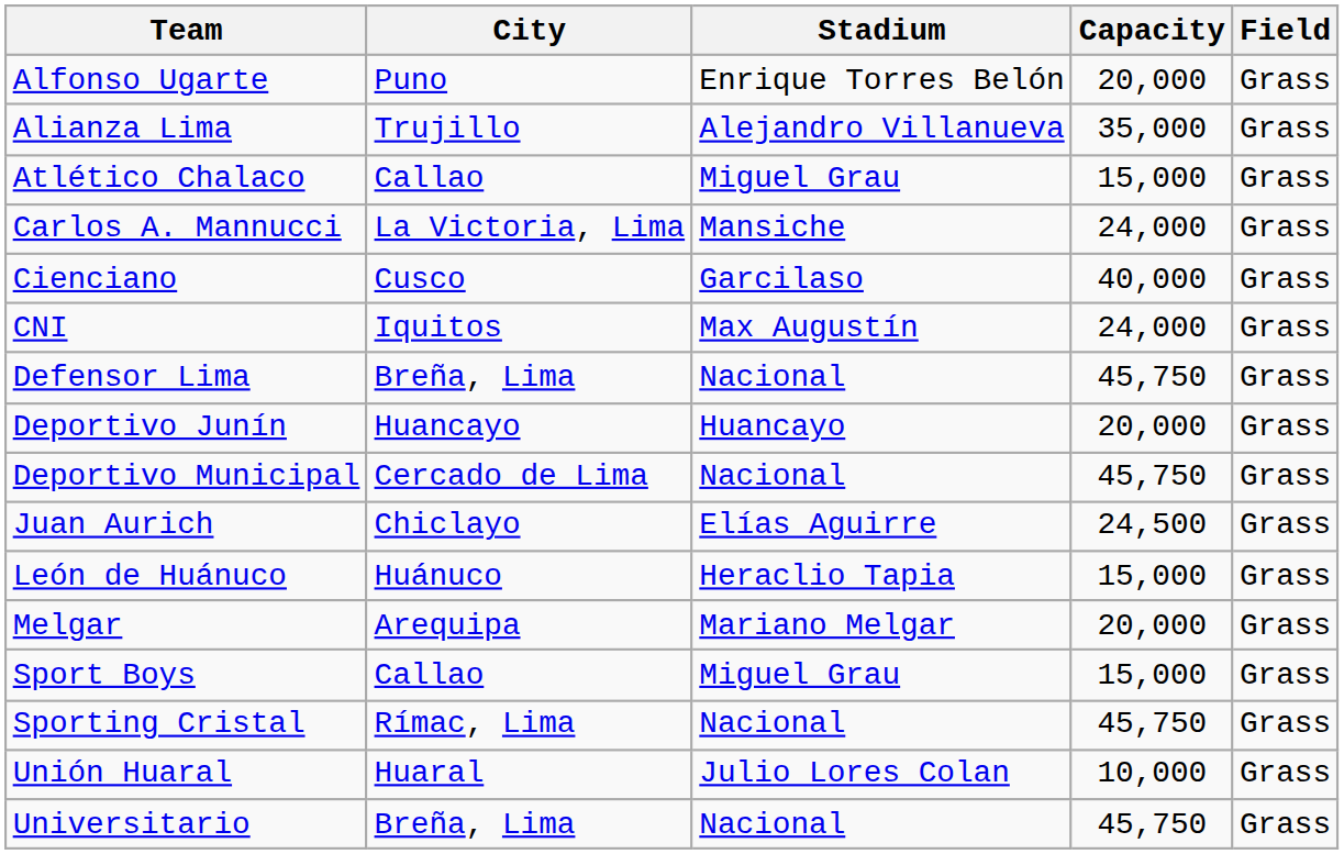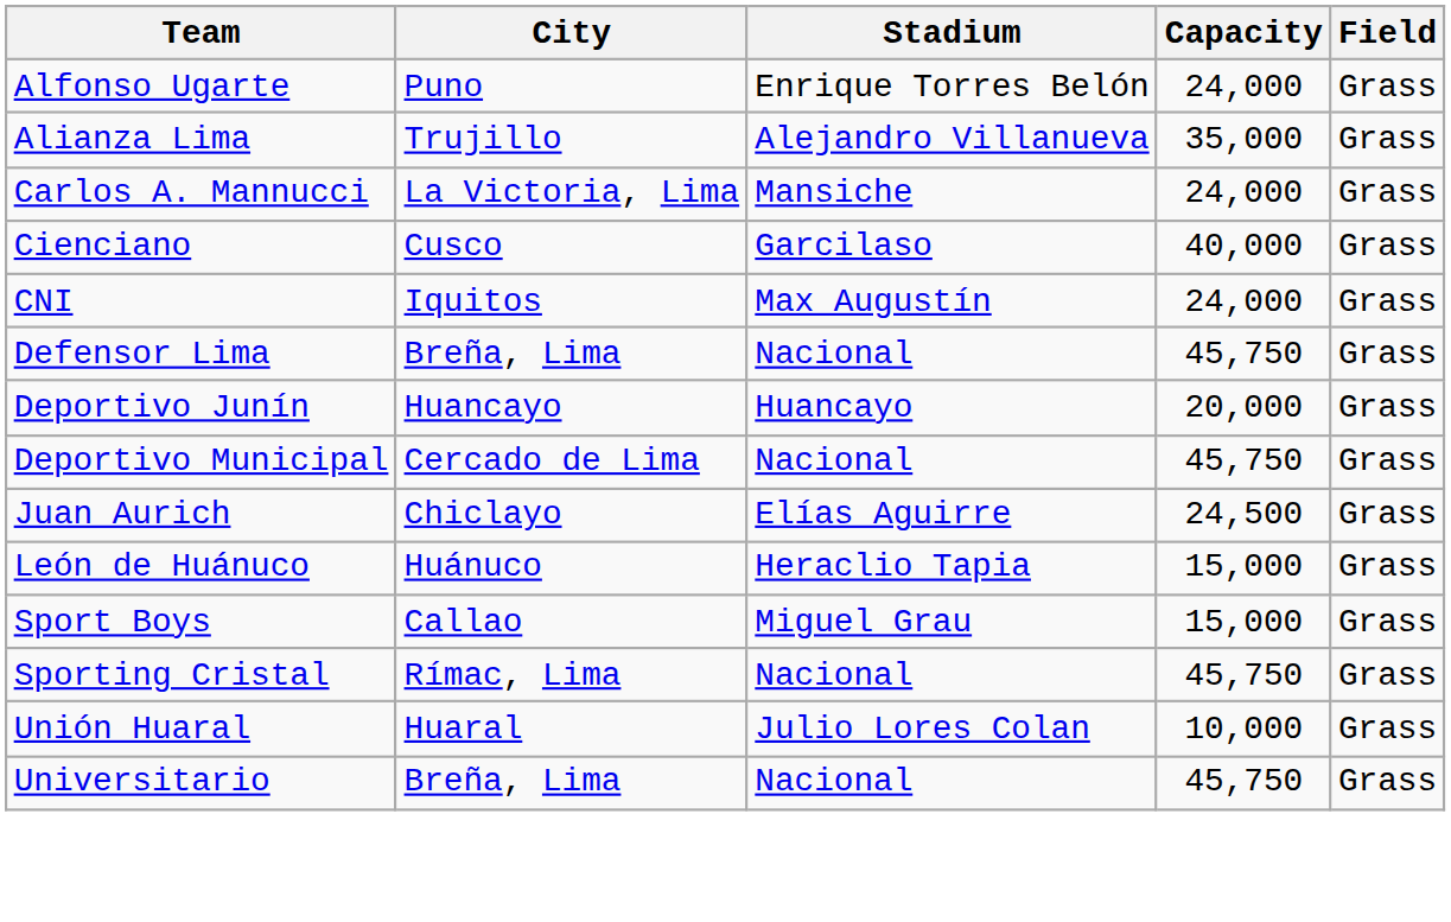 <table class="wikitable sortable">
 <tr>
 <th>Team</th>
 <th>City</th>
 <th>Stadium</th>
 <th>Capacity</th>
 <th>Field</th>
 </tr>
 <tr>
 <td><a href='#'>Alfonso Ugarte</a></td>
 <td><a href='#'>Puno</a></td>
 <td>Enrique Torres Belón</td>
-<td align="center">20,000</td>
+<td align="center">24,000</td>
 <td>Grass</td>
 </tr>
 <tr>
 <td><a href='#'>Alianza Lima</a></td>
 <td><a href='#'>Trujillo</a></td>
 <td><a href='#'>Alejandro Villanueva</a></td>
 <td align="center">35,000</td>
-<td>Grass</td>
-</tr>
-<tr>
-<td><a href='#'>Atlético Chalaco</a></td>
-<td><a href='#'>Callao</a></td>
-<td><a href='#'>Miguel Grau</a></td>
-<td align="center">15,000</td>
 <td>Grass</td>
 </tr>
 <tr>
 <td><a href='#'>Carlos A. Mannucci</a></td>
 <td><a href='#'>La Victoria</a>, <a href='#'>Lima</a></td>
 <td><a href='#'>Mansiche</a></td>
 <td align="center">24,000</td>
 <td>Grass</td>
 </tr>
 <tr>
 <td><a href='#'>Cienciano</a></td>
 <td><a href='#'>Cusco</a></td>
 <td><a href='#'>Garcilaso</a></td>
 <td align="center">40,000</td>
 <td>Grass</td>
 </tr>
 <tr>
 <td><a href='#'>CNI</a></td>
 <td><a href='#'>Iquitos</a></td>
 <td><a href='#'>Max Augustín</a></td>
 <td align="center">24,000</td>
 <td>Grass</td>
 </tr>
 <tr>
 <td><a href='#'>Defensor Lima</a></td>
 <td><a href='#'>Breña</a>, <a href='#'>Lima</a></td>
 <td><a href='#'>Nacional</a></td>
 <td align="center">45,750</td>
 <td>Grass</td>
 </tr>
 <tr>
 <td><a href='#'>Deportivo Junín</a></td>
 <td><a href='#'>Huancayo</a></td>
 <td><a href='#'>Huancayo</a></td>
 <td align="center">20,000</td>
 <td>Grass</td>
 </tr>
 <tr>
 <td><a href='#'>Deportivo Municipal</a></td>
 <td><a href='#'>Cercado de Lima</a></td>
 <td><a href='#'>Nacional</a></td>
 <td align="center">45,750</td>
 <td>Grass</td>
 </tr>
 <tr>
 <td><a href='#'>Juan Aurich</a></td>
 <td><a href='#'>Chiclayo</a></td>
 <td><a href='#'>Elías Aguirre</a></td>
 <td align="center">24,500</td>
 <td>Grass</td>
 </tr>
 <tr>
 <td><a href='#'>León de Huánuco</a></td>
 <td><a href='#'>Huánuco</a></td>
 <td><a href='#'>Heraclio Tapia</a></td>
 <td align="center">15,000</td>
 <td>Grass</td>
 </tr>
 <tr>
-<td><a href='#'>Melgar</a></td>
-<td><a href='#'>Arequipa</a></td>
-<td><a href='#'>Mariano Melgar</a></td>
-<td align="center">20,000</td>
-<td>Grass</td>
-</tr>
-<tr>
 <td><a href='#'>Sport Boys</a></td>
 <td><a href='#'>Callao</a></td>
 <td><a href='#'>Miguel Grau</a></td>
 <td align="center">15,000</td>
 <td>Grass</td>
 </tr>
 <tr>
 <td><a href='#'>Sporting Cristal</a></td>
 <td><a href='#'>Rímac</a>, <a href='#'>Lima</a></td>
 <td><a href='#'>Nacional</a></td>
 <td align="center">45,750</td>
 <td>Grass</td>
 </tr>
 <tr>
 <td><a href='#'>Unión Huaral</a></td>
 <td><a href='#'>Huaral</a></td>
 <td><a href='#'>Julio Lores Colan</a></td>
 <td align="center">10,000</td>
 <td>Grass</td>
 </tr>
 <tr>
 <td><a href='#'>Universitario</a></td>
 <td><a href='#'>Breña</a>, <a href='#'>Lima</a></td>
 <td><a href='#'>Nacional</a></td>
 <td align="center">45,750</td>
 <td>Grass</td>
 </tr>
 </table>
